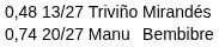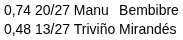 <table style="font-size: 90%; border-collapse:collapse" border=0 cellspacing=0 cellpadding=2>
 <tr bgcolor=#DCDCDC>
+</tr>
+<tr>
+<td>0,74</td>
+<td>20/27</td>
+<td>Manu</td>
+<td>Bembibre</td>
 </tr>
 <tr>
 <td>0,48</td>
 <td>13/27</td>
 <td>Triviño</td>
 <td>Mirandés</td>
 </tr>
-<tr>
-<td>0,74</td>
-<td>20/27</td>
-<td>Manu</td>
-<td>Bembibre</td>
-</tr>
 </table>
